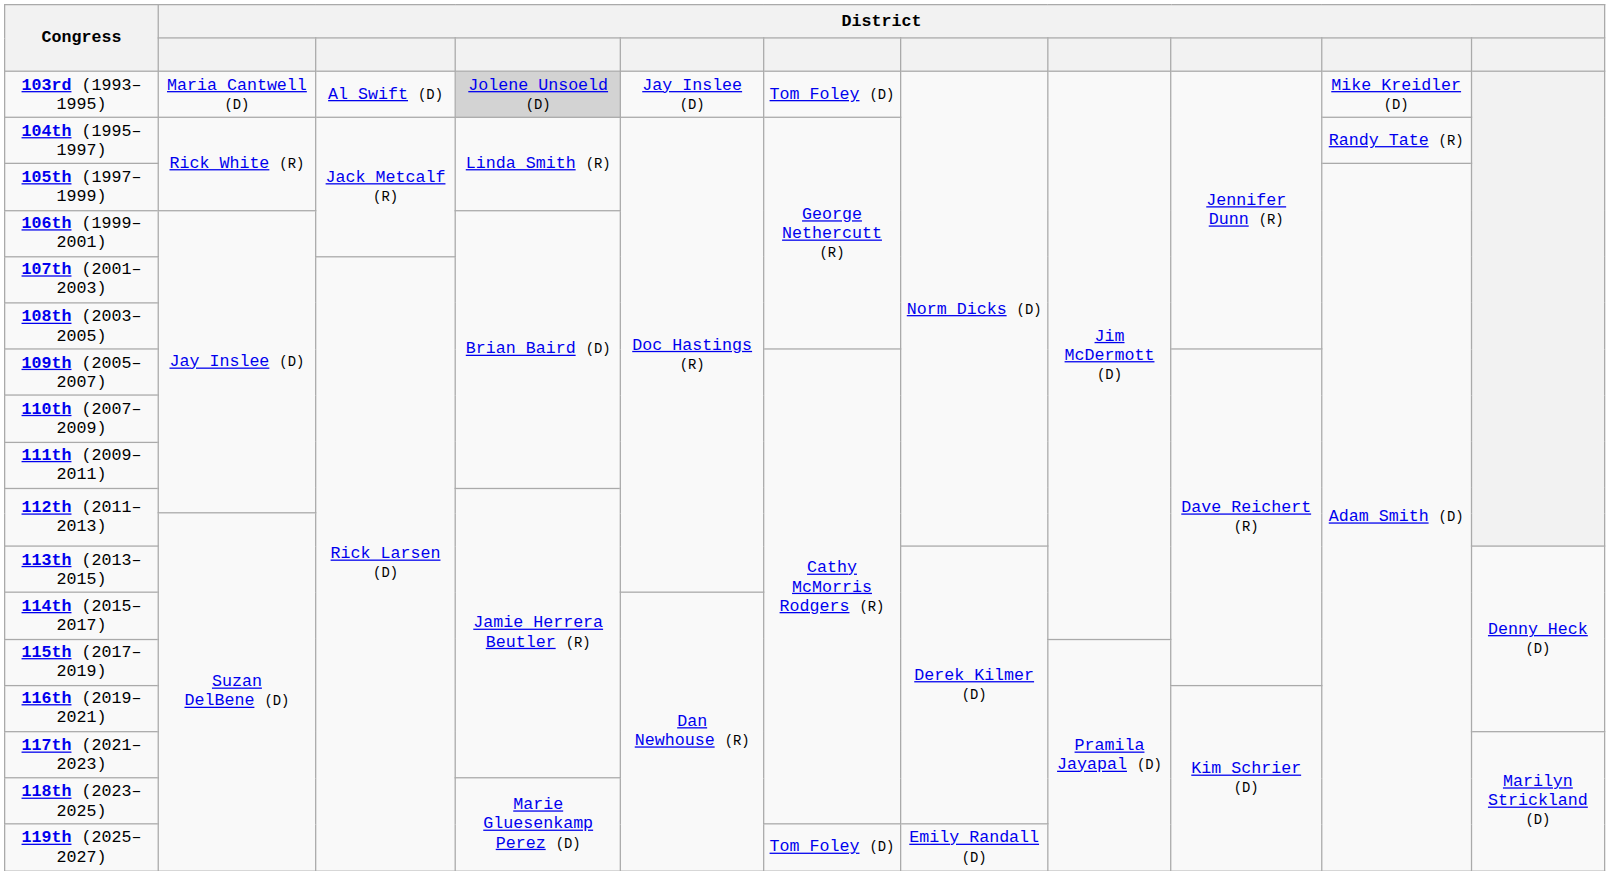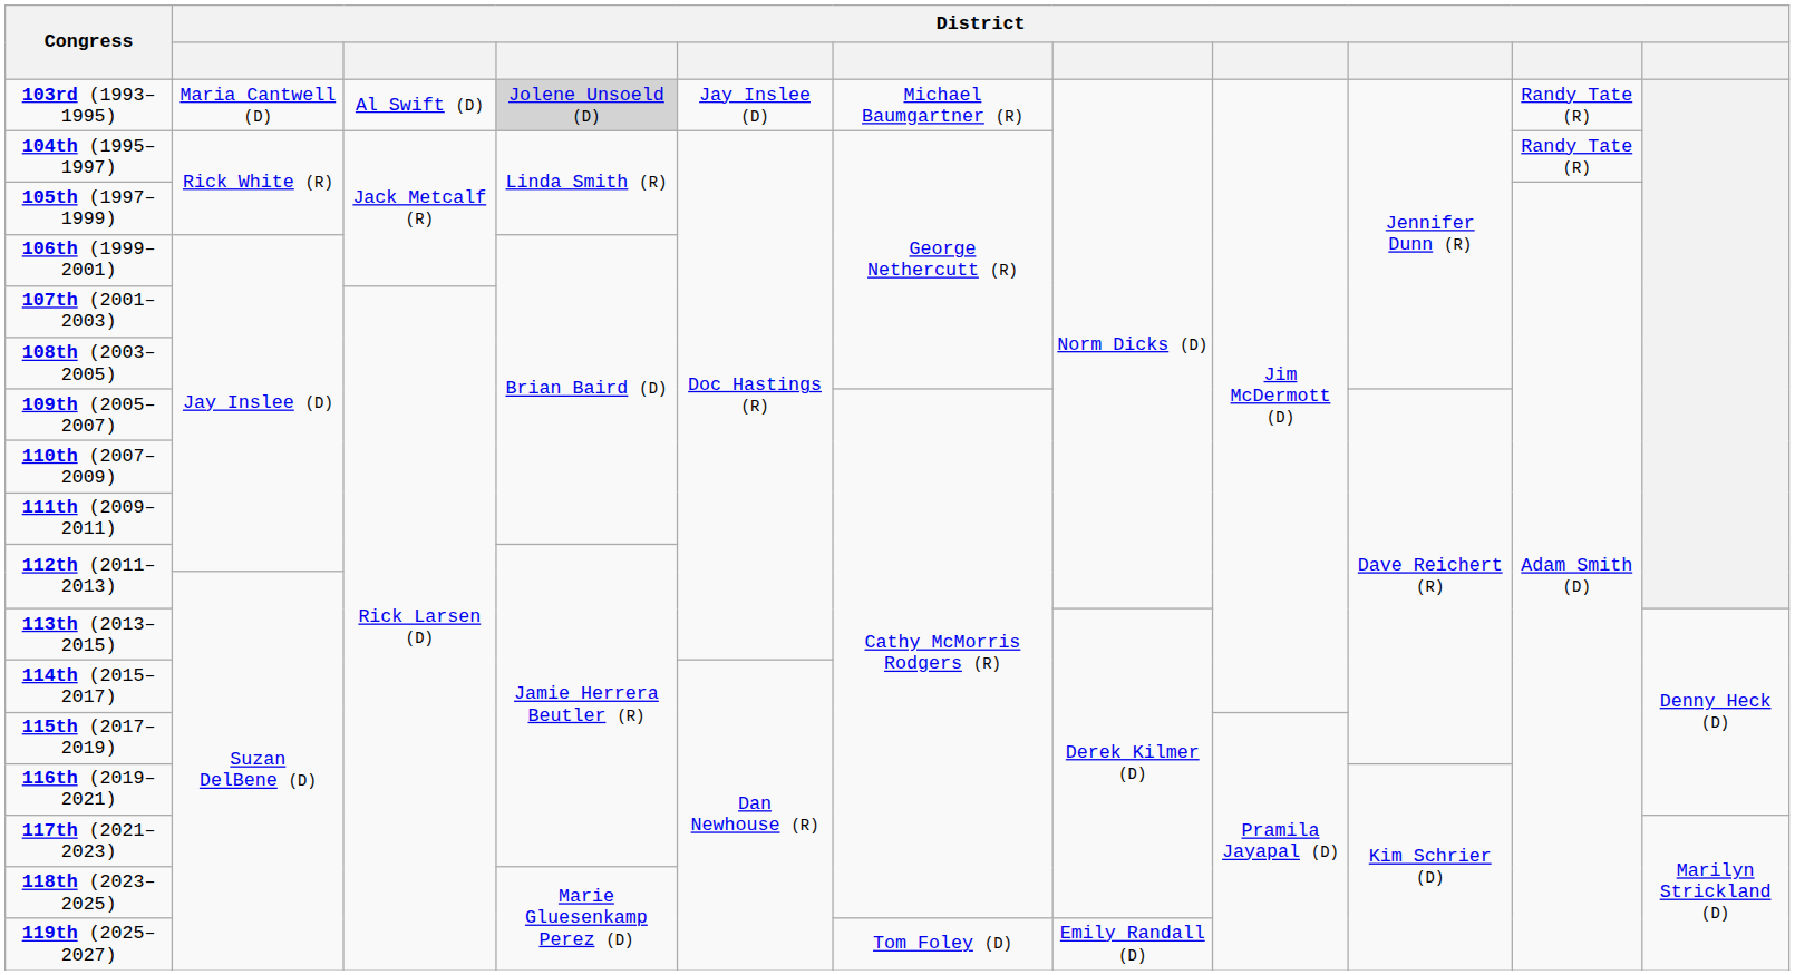 <table class=wikitable style="text-align:center">
 <tr style="height:2em">
 <th rowspan="2">Congress</th>
 <th colspan=10>District</th>
 </tr>
 <tr style="height:2em">
 <th></th>
 <th></th>
 <th></th>
 <th></th>
 <th></th>
 <th></th>
 <th></th>
 <th></th>
 <th></th>
 <th></th>
 </tr>
 <tr style="height:2.5em">
 <td><strong><a href='#'>103rd</a></strong> (1993–1995)</td>
 <td><a href='#'>Maria Cantwell</a> <small>(D)</small></td>
 <td><a href='#'>Al Swift</a> <small>(D)</small></td>
 <td style="background: lightgrey;"><a href='#'>Jolene Unsoeld</a> <small>(D)</small></td>
 <td><a href='#'>Jay Inslee</a> <small>(D)</small></td>
-<td><a href='#'>Tom Foley</a> <small>(D)</small></td>
+<td rowspan="1" ><a href='#'>Michael Baumgartner</a> <small>(R)</small></td>
 <td rowspan="11" ><a href='#'>Norm Dicks</a> <small>(D)</small></td>
 <td rowspan="13" ><a href='#'>Jim<br>McDermott</a> <small>(D)</small></td>
 <td rowspan=6 ><a href='#'>Jennifer<br>Dunn</a> <small>(R)</small></td>
-<td><a href='#'>Mike Kreidler</a> <small>(D)</small></td>
+<td><a href='#'>Randy Tate</a> <small>(R)</small></td>
 <th rowspan="11"></th>
 </tr>
 <tr style="height:2.5em">
 <td><strong><a href='#'>104th</a></strong> (1995–1997)</td>
 <td rowspan=2 ><a href='#'>Rick White</a> <small>(R)</small></td>
 <td rowspan=3 ><a href='#'>Jack Metcalf</a> <small>(R)</small></td>
 <td rowspan=2 ><a href='#'>Linda Smith</a> <small>(R)</small></td>
 <td rowspan=11 ><a href='#'>Doc Hastings</a> <small>(R)</small></td>
 <td rowspan=5 ><a href='#'>George<br>Nethercutt</a> <small>(R)</small></td>
 <td><a href='#'>Randy Tate</a> <small>(R)</small></td>
 </tr>
 <tr style="height:2.5em">
 <td><strong><a href='#'>105th</a></strong> (1997–1999)</td>
 <td rowspan=16 ><a href='#'>Adam Smith</a> <small>(D)</small></td>
 </tr>
 <tr style="height:2.5em">
 <td><strong><a href='#'>106th</a></strong> (1999–2001)</td>
 <td rowspan=7 ><a href='#'>Jay Inslee</a> <small>(D)</small></td>
 <td rowspan=6 ><a href='#'>Brian Baird</a> <small>(D)</small></td>
 </tr>
 <tr style="height:2.5em">
 <td><strong><a href='#'>107th</a></strong> (2001–2003)</td>
 <td rowspan=14 ><a href='#'>Rick Larsen</a> <small>(D)</small></td>
 </tr>
 <tr style="height:2.5em">
 <td><strong><a href='#'>108th</a></strong> (2003–2005)</td>
 </tr>
 <tr style="height:2.5em">
 <td><strong><a href='#'>109th</a></strong> (2005–2007)</td>
 <td rowspan=11 ><a href='#'>Cathy McMorris<br>Rodgers</a> <small>(R)</small></td>
 <td rowspan=8 ><a href='#'>Dave Reichert</a> <small>(R)</small></td>
 </tr>
 <tr style="height:2.5em">
 <td><strong><a href='#'>110th</a></strong> (2007–2009)</td>
 </tr>
 <tr style="height:2.5em">
 <td><strong><a href='#'>111th</a></strong> (2009–2011)</td>
 </tr>
 <tr style="height:1.5em">
 <td rowspan=2><strong><a href='#'>112th</a></strong> (2011–2013)</td>
 <td rowspan=7 ><a href='#'>Jamie Herrera<br>Beutler</a> <small>(R)</small></td>
 </tr>
 <tr style="height:2em">
 <td rowspan=8 ><a href='#'>Suzan<br>DelBene</a> <small>(D)</small></td>
 </tr>
 <tr style="height:2.5em">
 <td><strong><a href='#'>113th</a></strong> (2013–2015)</td>
 <td rowspan=6 ><a href='#'>Derek Kilmer</a> <small>(D)</small></td>
 <td rowspan=4 ><a href='#'>Denny Heck</a> <small>(D)</small></td>
 </tr>
 <tr style="height:2.5em">
 <td><strong><a href='#'>114th</a></strong> (2015–2017)</td>
 <td rowspan=6 ><a href='#'>Dan<br>Newhouse</a> <small>(R)</small></td>
 </tr>
 <tr style="height:2.5em">
 <td><strong><a href='#'>115th</a></strong> (2017–2019)</td>
 <td rowspan=5 ><a href='#'>Pramila<br>Jayapal</a> <small>(D)</small></td>
 </tr>
 <tr style="height:2.5em">
 <td><strong><a href='#'>116th</a></strong> (2019–2021)</td>
 <td rowspan=4 ><a href='#'>Kim Schrier</a> <small>(D)</small></td>
 </tr>
 <tr style="height:2.5em">
 <td><strong><a href='#'>117th</a></strong> (2021–2023)</td>
 <td rowspan="3" ><a href='#'>Marilyn<br>Strickland</a> <small>(D)</small></td>
 </tr>
 <tr style="height:2.5em">
 <td><strong><a href='#'>118th</a></strong> (2023–2025)</td>
 <td rowspan="2" ><a href='#'>Marie Gluesenkamp<br>Perez</a> <small>(D)</small></td>
 </tr>
 <tr style="height:2.5em">
 <td><strong><a href='#'>119th</a></strong> (2025–2027)</td>
 <td><a href='#'>Tom Foley</a> <small>(D)</small></td>
 <td rowspan="1" ><a href='#'>Emily Randall</a> <small>(D)</small></td>
 </tr>
 </table>
